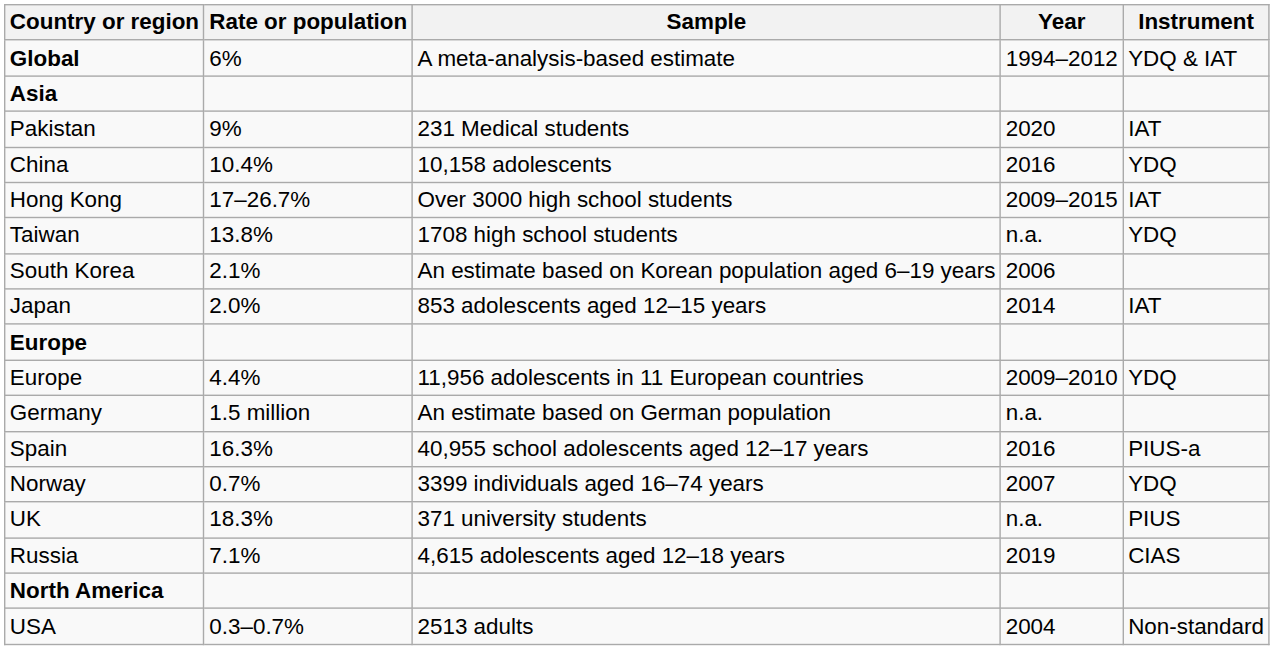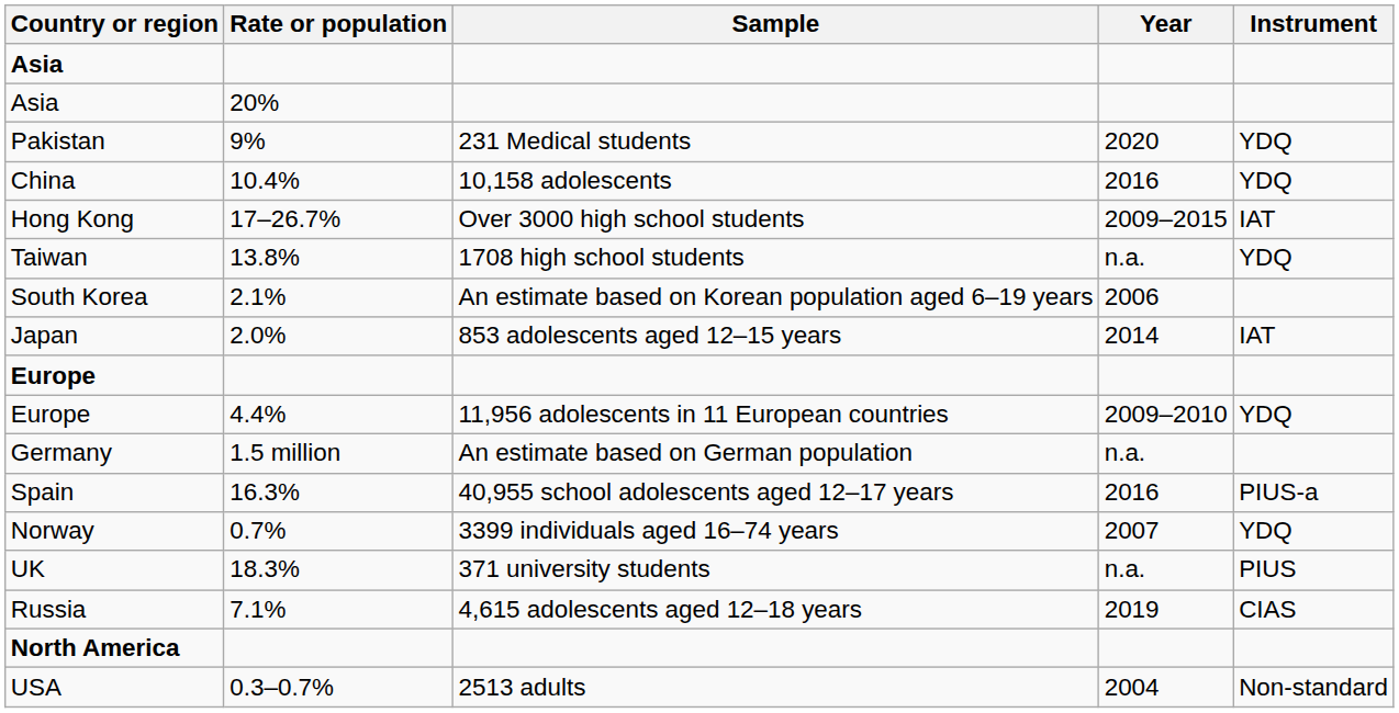 <table class="wikitable">
 <tr>
 <th>Country or region</th>
 <th>Rate or population</th>
 <th>Sample</th>
 <th>Year</th>
 <th>Instrument</th>
 </tr>
 <tr>
-<td><strong>Global</strong></td>
-<td>6%</td>
-<td>A meta-analysis-based estimate</td>
-<td>1994–2012</td>
-<td>YDQ & IAT</td>
+<td><strong>Asia</strong></td>
+<td></td>
+<td></td>
+<td></td>
+<td></td>
 </tr>
 <tr>
-<td><strong>Asia</strong></td>
-<td></td>
+<td>Asia</td>
+<td>20%</td>
 <td></td>
 <td></td>
 <td></td>
 </tr>
 <tr>
 <td>Pakistan</td>
 <td>9%</td>
 <td>231 Medical students</td>
 <td>2020</td>
-<td>IAT</td>
+<td>YDQ</td>
 </tr>
 <tr>
 <td>China</td>
 <td>10.4%</td>
 <td>10,158 adolescents</td>
 <td>2016</td>
 <td>YDQ</td>
 </tr>
 <tr>
 <td>Hong Kong</td>
 <td class="nowrap">17–26.7%</td>
 <td>Over 3000 high school students</td>
 <td>2009–2015</td>
 <td>IAT</td>
 </tr>
 <tr>
 <td>Taiwan</td>
 <td>13.8%</td>
 <td>1708 high school students</td>
 <td>n.a.</td>
 <td>YDQ</td>
 </tr>
 <tr>
 <td>South Korea</td>
 <td>2.1%</td>
 <td>An estimate based on Korean population aged 6–19 years</td>
 <td>2006</td>
 <td></td>
 </tr>
 <tr>
 <td>Japan</td>
 <td>2.0%</td>
 <td>853 adolescents aged 12–15 years</td>
 <td>2014</td>
 <td>IAT</td>
 </tr>
 <tr>
 <td><strong>Europe</strong></td>
 <td></td>
 <td></td>
 <td></td>
 <td></td>
 </tr>
 <tr>
 <td>Europe</td>
 <td>4.4%</td>
 <td>11,956 adolescents in 11 European countries</td>
 <td>2009–2010</td>
 <td>YDQ</td>
 </tr>
 <tr>
 <td>Germany</td>
 <td>1.5 million</td>
 <td>An estimate based on German population</td>
 <td>n.a.</td>
 <td></td>
 </tr>
 <tr>
 <td>Spain</td>
 <td>16.3%</td>
 <td>40,955 school adolescents aged 12–17 years</td>
 <td>2016</td>
 <td>PIUS-a</td>
 </tr>
 <tr>
 <td>Norway</td>
 <td>0.7%</td>
 <td>3399 individuals aged 16–74 years</td>
 <td>2007</td>
 <td>YDQ</td>
 </tr>
 <tr>
 <td>UK</td>
 <td>18.3%</td>
 <td>371 university students</td>
 <td>n.a.</td>
 <td>PIUS</td>
 </tr>
 <tr>
 <td>Russia</td>
 <td>7.1%</td>
 <td>4,615 adolescents aged 12–18 years</td>
 <td>2019</td>
 <td>CIAS</td>
 </tr>
 <tr>
 <td><strong>North America</strong></td>
 <td></td>
 <td></td>
 <td></td>
 <td></td>
 </tr>
 <tr>
 <td>USA</td>
 <td class="nowrap">0.3–0.7%</td>
 <td>2513 adults</td>
 <td>2004</td>
 <td>Non-standard</td>
 </tr>
 </table>
